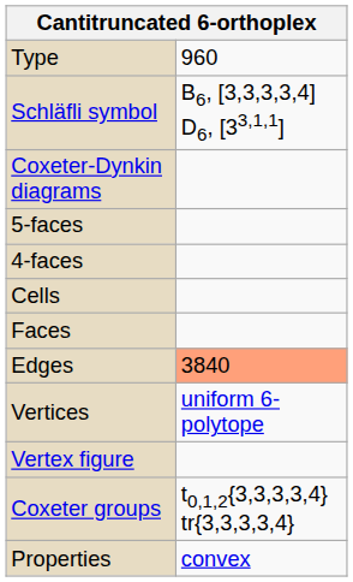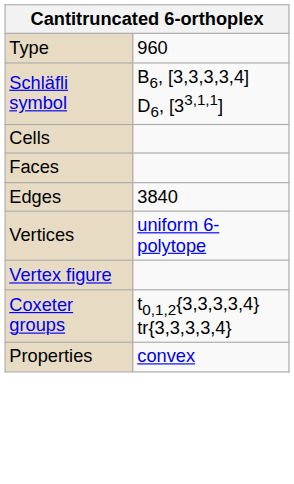 <table class="wikitable" align="right" style="margin-left:10px" width="250">
 <tr>
 <th bgcolor=#e7dcc3 colspan=2>Cantitruncated 6-orthoplex</th>
 </tr>
 <tr>
 <td bgcolor=#e7dcc3>Type</td>
 <td>960</td>
 </tr>
 <tr>
 <td bgcolor=#e7dcc3><a href='#'>Schläfli symbol</a></td>
 <td>B<sub>6</sub>, [3,3,3,3,4]<br>D<sub>6</sub>, [3<sup>3,1,1</sup>]</td>
 </tr>
 <tr>
-<td bgcolor=#e7dcc3><a href='#'>Coxeter-Dynkin diagrams</a></td>
-<td><br><br></td>
-</tr>
-<tr>
-<td bgcolor=#e7dcc3>5-faces</td>
-<td></td>
-</tr>
-<tr>
-<td bgcolor=#e7dcc3>4-faces</td>
-<td></td>
-</tr>
-<tr>
 <td bgcolor=#e7dcc3>Cells</td>
 <td></td>
 </tr>
 <tr>
 <td bgcolor=#e7dcc3>Faces</td>
 <td></td>
 </tr>
 <tr>
 <td bgcolor=#e7dcc3>Edges</td>
-<td style="background: lightsalmon;">3840</td>
+<td>3840</td>
 </tr>
 <tr>
 <td bgcolor=#e7dcc3>Vertices</td>
 <td><a href='#'>uniform 6-polytope</a></td>
 </tr>
 <tr>
 <td bgcolor=#e7dcc3><a href='#'>Vertex figure</a></td>
 <td></td>
 </tr>
 <tr>
 <td bgcolor=#e7dcc3><a href='#'>Coxeter groups</a></td>
 <td>t<sub>0,1,2</sub>{3,3,3,3,4}<br>tr{3,3,3,3,4}</td>
 </tr>
 <tr>
 <td bgcolor=#e7dcc3>Properties</td>
 <td><a href='#'>convex</a></td>
 </tr>
 </table>
